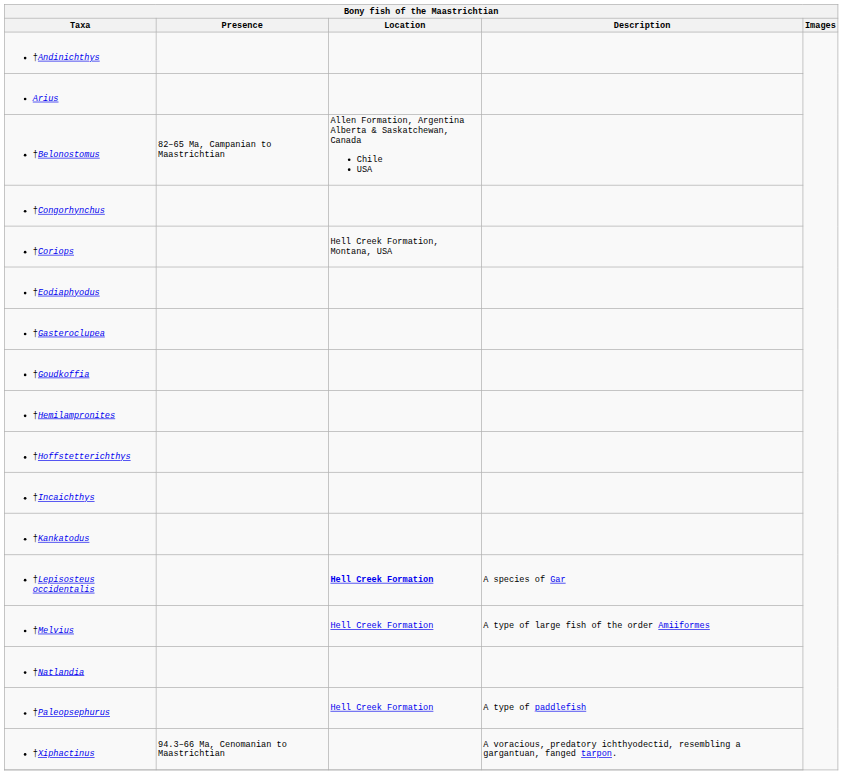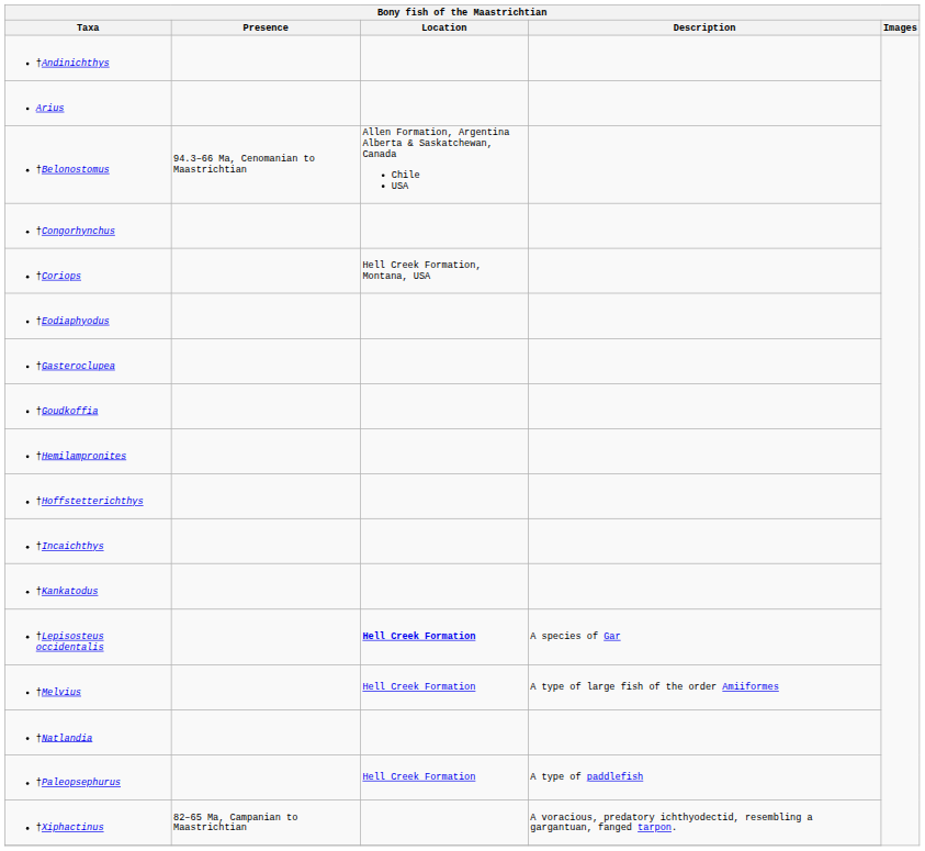 <table class="wikitable" align="center" width="100%">
 <tr>
 <th colspan="5" align="center">Bony fish of the Maastrichtian</th>
 </tr>
 <tr>
 <th>Taxa</th>
 <th>Presence</th>
 <th>Location</th>
 <th>Description</th>
 <th>Images</th>
 </tr>
 <tr>
 <td><br><ul><li>†<em><a href='#'>Andinichthys</a></em></li></ul></td>
 <td></td>
 <td></td>
 <td></td>
 <td rowspan="99"></td>
 </tr>
 <tr>
 <td><br><ul><li><em><a href='#'>Arius</a></em></li></ul></td>
 <td></td>
 <td></td>
 <td></td>
 </tr>
 <tr>
 <td><br><ul><li>†<em><a href='#'>Belonostomus</a></em></li></ul></td>
-<td>82–65 Ma, Campanian to Maastrichtian</td>
+<td>94.3–66 Ma, Cenomanian to Maastrichtian</td>
 <td>Allen Formation, Argentina<br>Alberta & Saskatchewan, Canada<ul><li>Chile</li><li>USA</li></ul></td>
 <td></td>
 </tr>
 <tr>
 <td><br><ul><li>†<em><a href='#'>Congorhynchus</a></em></li></ul></td>
 <td></td>
 <td></td>
 <td></td>
 </tr>
 <tr>
 <td><br><ul><li>†<em><a href='#'>Coriops</a></em></li></ul></td>
 <td></td>
 <td>Hell Creek Formation, Montana, USA</td>
 <td></td>
 </tr>
 <tr>
 <td><br><ul><li>†<em><a href='#'>Eodiaphyodus</a></em></li></ul></td>
 <td></td>
 <td></td>
 <td></td>
 </tr>
 <tr>
 <td><br><ul><li>†<em><a href='#'>Gasteroclupea</a></em></li></ul></td>
 <td></td>
 <td></td>
 <td></td>
 </tr>
 <tr>
 <td><br><ul><li>†<em><a href='#'>Goudkoffia</a></em></li></ul></td>
 <td></td>
 <td></td>
 <td></td>
 </tr>
 <tr>
 <td><br><ul><li>†<em><a href='#'>Hemilampronites</a></em></li></ul></td>
 <td></td>
 <td></td>
 <td></td>
 </tr>
 <tr>
 <td><br><ul><li>†<em><a href='#'>Hoffstetterichthys</a></em></li></ul></td>
 <td></td>
 <td></td>
 <td></td>
 </tr>
 <tr>
 <td><br><ul><li>†<em><a href='#'>Incaichthys</a></em></li></ul></td>
 <td></td>
 <td></td>
 <td></td>
 </tr>
 <tr>
 <td><br><ul><li>†<em><a href='#'>Kankatodus</a></em></li></ul></td>
 <td></td>
 <td></td>
 <td></td>
 </tr>
 <tr>
 <td><br><ul><li>†<em><a href='#'>Lepisosteus occidentalis</a></em></li></ul></td>
 <td></td>
 <td><strong><a href='#'>Hell Creek Formation</a></strong></td>
 <td>A species of <a href='#'>Gar</a></td>
 </tr>
 <tr>
 <td><br><ul><li>†<em><a href='#'>Melvius</a></em></li></ul></td>
 <td></td>
 <td><a href='#'>Hell Creek Formation</a></td>
 <td>A type of large fish of the order <a href='#'>Amiiformes</a></td>
 </tr>
 <tr>
 <td><br><ul><li>†<em><a href='#'>Natlandia</a></em></li></ul></td>
 <td></td>
 <td></td>
 <td></td>
 </tr>
 <tr>
 <td><br><ul><li>†<em><a href='#'>Paleopsephurus</a></em></li></ul></td>
 <td></td>
 <td><a href='#'>Hell Creek Formation</a></td>
 <td>A type of <a href='#'>paddlefish</a></td>
 </tr>
 <tr>
 <td><br><ul><li>†<em><a href='#'>Xiphactinus</a></em></li></ul></td>
-<td>94.3–66 Ma, Cenomanian to Maastrichtian</td>
+<td>82–65 Ma, Campanian to Maastrichtian</td>
 <td></td>
 <td>A voracious, predatory ichthyodectid, resembling a gargantuan, fanged <a href='#'>tarpon</a>.</td>
 </tr>
 <tr>
 </tr>
 </table>
